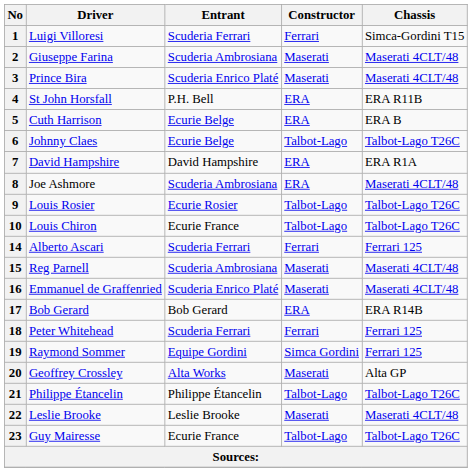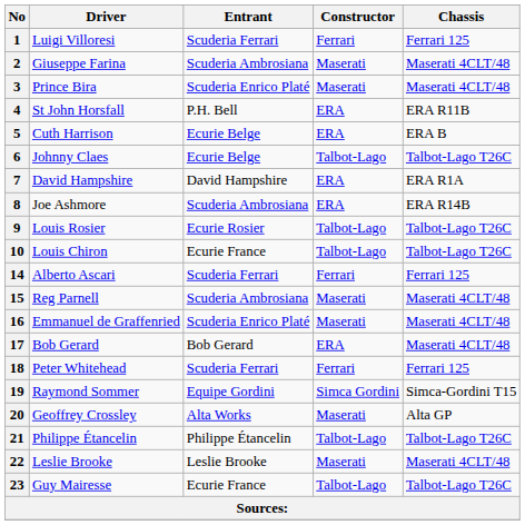 <table class="wikitable" style="font-size: 95%;">
 <tr>
 <th>No</th>
 <th>Driver</th>
 <th>Entrant</th>
 <th>Constructor</th>
 <th>Chassis</th>
 </tr>
 <tr>
 <th>1</th>
 <td> <a href='#'>Luigi Villoresi</a></td>
 <td><a href='#'>Scuderia Ferrari</a></td>
 <td><a href='#'>Ferrari</a></td>
-<td>Simca-Gordini T15</td>
+<td><a href='#'>Ferrari 125</a></td>
 </tr>
 <tr>
 <th>2</th>
 <td> <a href='#'>Giuseppe Farina</a></td>
 <td><a href='#'>Scuderia Ambrosiana</a></td>
 <td><a href='#'>Maserati</a></td>
 <td><a href='#'>Maserati 4CLT/48</a></td>
 </tr>
 <tr>
 <th>3</th>
 <td> <a href='#'>Prince Bira</a></td>
 <td><a href='#'>Scuderia Enrico Platé</a></td>
 <td><a href='#'>Maserati</a></td>
 <td><a href='#'>Maserati 4CLT/48</a></td>
 </tr>
 <tr>
 <th>4</th>
 <td> <a href='#'>St John Horsfall</a></td>
 <td>P.H. Bell</td>
 <td><a href='#'>ERA</a></td>
 <td>ERA R11B</td>
 </tr>
 <tr>
 <th>5</th>
 <td> <a href='#'>Cuth Harrison</a></td>
 <td><a href='#'>Ecurie Belge</a></td>
 <td><a href='#'>ERA</a></td>
 <td>ERA B</td>
 </tr>
 <tr>
 <th>6</th>
 <td> <a href='#'>Johnny Claes</a></td>
 <td><a href='#'>Ecurie Belge</a></td>
 <td><a href='#'>Talbot-Lago</a></td>
 <td><a href='#'>Talbot-Lago T26C</a></td>
 </tr>
 <tr>
 <th>7</th>
 <td> <a href='#'>David Hampshire</a></td>
 <td>David Hampshire</td>
 <td><a href='#'>ERA</a></td>
 <td>ERA R1A</td>
 </tr>
 <tr>
 <th>8</th>
 <td> Joe Ashmore</td>
 <td><a href='#'>Scuderia Ambrosiana</a></td>
 <td><a href='#'>ERA</a></td>
-<td><a href='#'>Maserati 4CLT/48</a></td>
+<td>ERA R14B</td>
 </tr>
 <tr>
 <th>9</th>
 <td> <a href='#'>Louis Rosier</a></td>
 <td><a href='#'>Ecurie Rosier</a></td>
 <td><a href='#'>Talbot-Lago</a></td>
 <td><a href='#'>Talbot-Lago T26C</a></td>
 </tr>
 <tr>
 <th>10</th>
 <td> <a href='#'>Louis Chiron</a></td>
 <td>Ecurie France</td>
 <td><a href='#'>Talbot-Lago</a></td>
 <td><a href='#'>Talbot-Lago T26C</a></td>
 </tr>
 <tr>
 <th>14</th>
 <td> <a href='#'>Alberto Ascari</a></td>
 <td><a href='#'>Scuderia Ferrari</a></td>
 <td><a href='#'>Ferrari</a></td>
 <td><a href='#'>Ferrari 125</a></td>
 </tr>
 <tr>
 <th>15</th>
 <td> <a href='#'>Reg Parnell</a></td>
 <td><a href='#'>Scuderia Ambrosiana</a></td>
 <td><a href='#'>Maserati</a></td>
 <td><a href='#'>Maserati 4CLT/48</a></td>
 </tr>
 <tr>
 <th>16</th>
 <td> <a href='#'>Emmanuel de Graffenried</a></td>
 <td><a href='#'>Scuderia Enrico Platé</a></td>
 <td><a href='#'>Maserati</a></td>
 <td><a href='#'>Maserati 4CLT/48</a></td>
 </tr>
 <tr>
 <th>17</th>
 <td> <a href='#'>Bob Gerard</a></td>
 <td>Bob Gerard</td>
 <td><a href='#'>ERA</a></td>
-<td>ERA R14B</td>
+<td><a href='#'>Maserati 4CLT/48</a></td>
 </tr>
 <tr>
 <th>18</th>
 <td> <a href='#'>Peter Whitehead</a></td>
 <td><a href='#'>Scuderia Ferrari</a></td>
 <td><a href='#'>Ferrari</a></td>
 <td><a href='#'>Ferrari 125</a></td>
 </tr>
 <tr>
 <th>19</th>
 <td> <a href='#'>Raymond Sommer</a></td>
 <td><a href='#'>Equipe Gordini</a></td>
 <td><a href='#'>Simca Gordini</a></td>
-<td><a href='#'>Ferrari 125</a></td>
+<td>Simca-Gordini T15</td>
 </tr>
 <tr>
 <th>20</th>
 <td> <a href='#'>Geoffrey Crossley</a></td>
 <td><a href='#'>Alta Works</a></td>
 <td><a href='#'>Maserati</a></td>
 <td>Alta GP</td>
 </tr>
 <tr>
 <th>21</th>
 <td> <a href='#'>Philippe Étancelin</a></td>
 <td>Philippe Étancelin</td>
 <td><a href='#'>Talbot-Lago</a></td>
 <td><a href='#'>Talbot-Lago T26C</a></td>
 </tr>
 <tr>
 <th>22</th>
 <td> <a href='#'>Leslie Brooke</a></td>
 <td>Leslie Brooke</td>
 <td><a href='#'>Maserati</a></td>
 <td><a href='#'>Maserati 4CLT/48</a></td>
 </tr>
 <tr>
 <th>23</th>
 <td> <a href='#'>Guy Mairesse</a></td>
 <td>Ecurie France</td>
 <td><a href='#'>Talbot-Lago</a></td>
 <td><a href='#'>Talbot-Lago T26C</a></td>
 </tr>
 <tr style="background-color:#E5E4E2" align="center">
 <th colspan=5>Sources:</th>
 </tr>
 <tr>
 </tr>
 </table>
